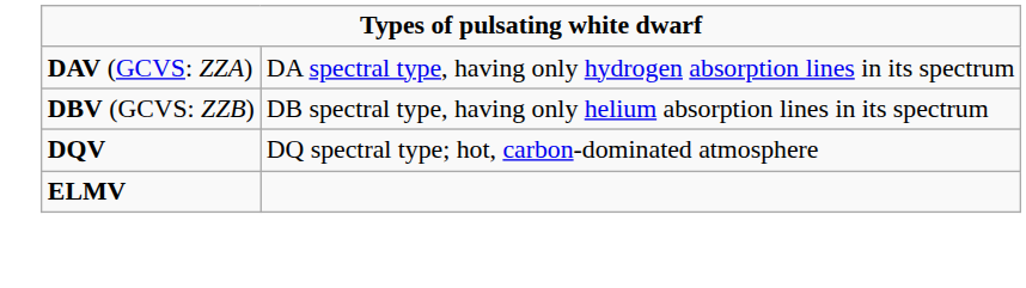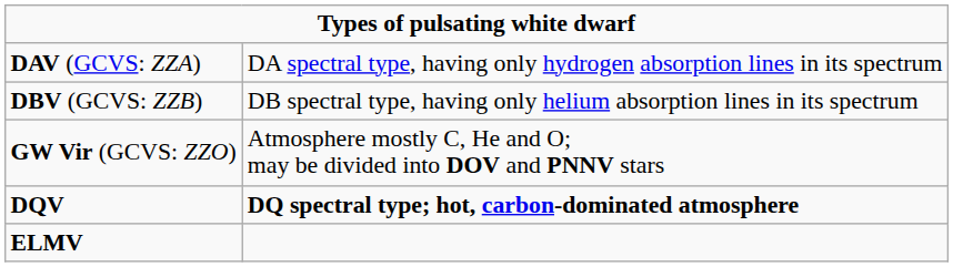 <table class="wikitable" align="right" style="margin: 0 0 0.7em 0.7em;">
 <tr>
 <td colspan="2" align="center"><strong>Types of pulsating white dwarf</strong></td>
 </tr>
 <tr>
 <td><strong>DAV</strong> (<a href='#'>GCVS</a>: <em>ZZA</em>)</td>
 <td>DA <a href='#'>spectral type</a>, having only <a href='#'>hydrogen</a> <a href='#'>absorption lines</a> in its spectrum</td>
 </tr>
 <tr>
 <td><strong>DBV</strong> (GCVS: <em>ZZB</em>)</td>
 <td>DB spectral type, having only <a href='#'>helium</a> absorption lines in its spectrum</td>
 </tr>
 <tr>
+<td><strong>GW Vir</strong> (GCVS: <em>ZZO</em>)</td>
+<td>Atmosphere mostly C, He and O; <br> may be divided into <strong>DOV</strong> and <strong>PNNV</strong> stars</td>
+</tr>
+<tr>
 <td><strong>DQV</strong></td>
-<td>DQ spectral type; hot, <a href='#'>carbon</a>-dominated atmosphere</td>
+<td><strong>DQ spectral type; hot, <a href='#'>carbon</a>-dominated atmosphere</strong></td>
 </tr>
 <tr>
 <td><strong>ELMV</strong></td>
 <td></td>
 </tr>
 </table>
